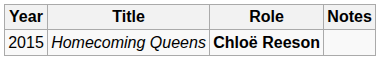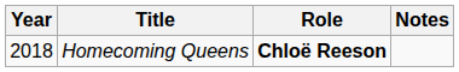 <table class="wikitable">
 <tr>
 <th>Year</th>
 <th>Title</th>
 <th>Role</th>
 <th>Notes</th>
 </tr>
 <tr>
-<td>2015</td>
+<td>2018</td>
 <td><em>Homecoming Queens</em></td>
 <td><strong>Chloë Reeson</strong></td>
 <td></td>
 </tr>
 </table>
